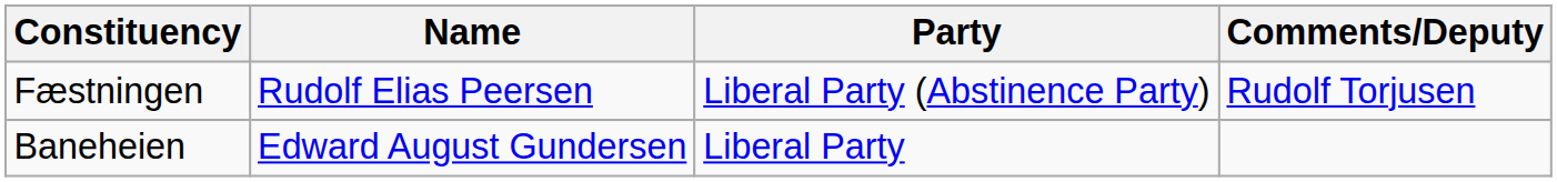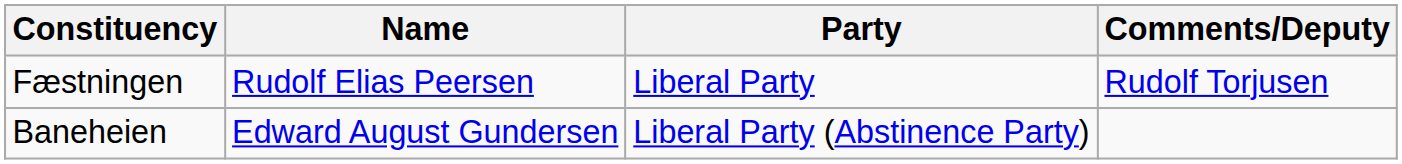 <table class="wikitable">
 <tr>
 <th>Constituency</th>
 <th>Name</th>
 <th>Party</th>
 <th>Comments/Deputy</th>
 </tr>
 <tr>
 <td>Fæstningen</td>
 <td><a href='#'>Rudolf Elias Peersen</a></td>
-<td><a href='#'>Liberal Party</a> (<a href='#'>Abstinence Party</a>)</td>
+<td><a href='#'>Liberal Party</a></td>
 <td><a href='#'>Rudolf Torjusen</a></td>
 </tr>
 <tr>
 <td>Baneheien</td>
 <td><a href='#'>Edward August Gundersen</a></td>
-<td><a href='#'>Liberal Party</a></td>
+<td><a href='#'>Liberal Party</a> (<a href='#'>Abstinence Party</a>)</td>
 <td></td>
 </tr>
 </table>
